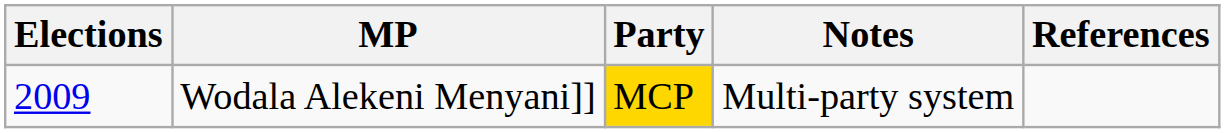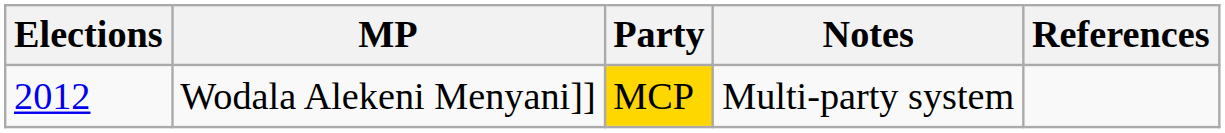 <table class="wikitable">
 <tr>
 <th>Elections</th>
 <th>MP</th>
 <th>Party</th>
 <th>Notes</th>
 <th>References</th>
 </tr>
 <tr>
-<td><a href='#'>2009</a></td>
+<td><a href='#'>2012</a></td>
 <td>Wodala Alekeni Menyani]]</td>
 <td style="background: gold;">MCP</td>
 <td>Multi-party system</td>
 <td></td>
 </tr>
 </table>
